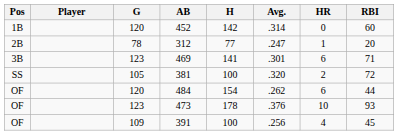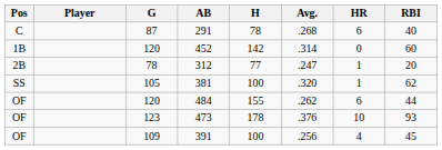 <table class="wikitable sortable">
 <tr>
 <th bgcolor="#DDDDFF" width="5%">Pos</th>
 <th bgcolor="#DDDDFF" width="16%">Player</th>
 <th bgcolor="#DDDDFF" width="9%">G</th>
 <th bgcolor="#DDDDFF" width="9%">AB</th>
 <th bgcolor="#DDDDFF" width="9%">H</th>
 <th bgcolor="#DDDDFF" width="9%">Avg.</th>
 <th bgcolor="#DDDDFF" width="9%">HR</th>
 <th bgcolor="#DDDDFF" width="9%">RBI</th>
+</tr>
+<tr align="center">
+<td>C</td>
+<td></td>
+<td>87</td>
+<td>291</td>
+<td>78</td>
+<td>.268</td>
+<td>6</td>
+<td>40</td>
 </tr>
 <tr align="center">
 <td>1B</td>
 <td></td>
 <td>120</td>
 <td>452</td>
 <td>142</td>
 <td>.314</td>
 <td>0</td>
 <td>60</td>
 </tr>
 <tr align="center">
 <td>2B</td>
 <td></td>
 <td>78</td>
 <td>312</td>
 <td>77</td>
 <td>.247</td>
 <td>1</td>
 <td>20</td>
 </tr>
 <tr align="center">
-<td>3B</td>
-<td></td>
-<td>123</td>
-<td>469</td>
-<td>141</td>
-<td>.301</td>
-<td>6</td>
-<td>71</td>
-</tr>
-<tr align="center">
 <td>SS</td>
 <td></td>
 <td>105</td>
 <td>381</td>
 <td>100</td>
 <td>.320</td>
-<td>2</td>
-<td>72</td>
+<td>1</td>
+<td>62</td>
 </tr>
 <tr align="center">
 <td>OF</td>
 <td></td>
 <td>120</td>
 <td>484</td>
-<td>154</td>
+<td>155</td>
 <td>.262</td>
 <td>6</td>
 <td>44</td>
 </tr>
 <tr align="center">
 <td>OF</td>
 <td></td>
 <td>123</td>
 <td>473</td>
 <td>178</td>
 <td>.376</td>
 <td>10</td>
 <td>93</td>
 </tr>
 <tr align="center">
 <td>OF</td>
 <td></td>
 <td>109</td>
 <td>391</td>
 <td>100</td>
 <td>.256</td>
 <td>4</td>
 <td>45</td>
 </tr>
 </table>
